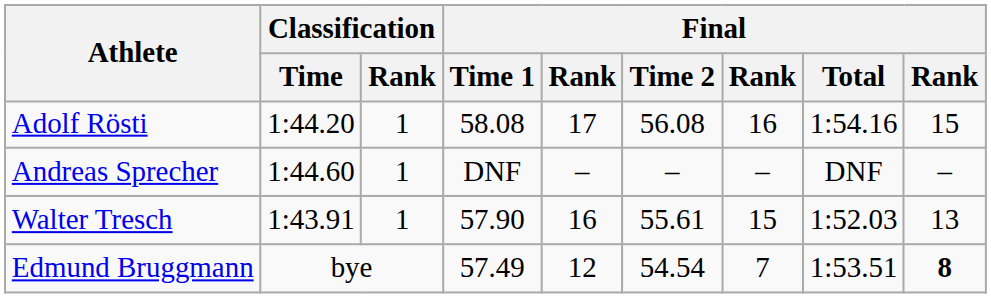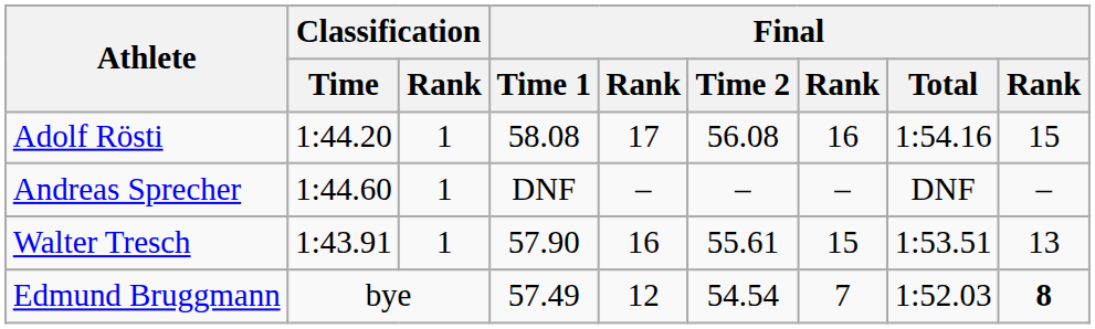 <table class="wikitable" style="font-size:90%">
 <tr>
 <th rowspan="2">Athlete</th>
 <th colspan="2">Classification</th>
 <th colspan="6">Final</th>
 </tr>
 <tr>
 <th>Time</th>
 <th>Rank</th>
 <th>Time 1</th>
 <th>Rank</th>
 <th>Time 2</th>
 <th>Rank</th>
 <th>Total</th>
 <th>Rank</th>
 </tr>
 <tr>
 <td><a href='#'>Adolf Rösti</a></td>
 <td align="center">1:44.20</td>
 <td align="center">1</td>
 <td align="center">58.08</td>
 <td align="center">17</td>
 <td align="center">56.08</td>
 <td align="center">16</td>
 <td align="center">1:54.16</td>
 <td align="center">15</td>
 </tr>
 <tr>
 <td><a href='#'>Andreas Sprecher</a></td>
 <td align="center">1:44.60</td>
 <td align="center">1</td>
 <td align="center">DNF</td>
 <td align="center">–</td>
 <td align="center">–</td>
 <td align="center">–</td>
 <td align="center">DNF</td>
 <td align="center">–</td>
 </tr>
 <tr>
 <td><a href='#'>Walter Tresch</a></td>
 <td align="center">1:43.91</td>
 <td align="center">1</td>
 <td align="center">57.90</td>
 <td align="center">16</td>
 <td align="center">55.61</td>
 <td align="center">15</td>
-<td align="center">1:52.03</td>
+<td align="center">1:53.51</td>
 <td align="center">13</td>
 </tr>
 <tr>
 <td><a href='#'>Edmund Bruggmann</a></td>
 <td colspan="2" align="center">bye</td>
 <td align="center">57.49</td>
 <td align="center">12</td>
 <td align="center">54.54</td>
 <td align="center">7</td>
-<td align="center">1:53.51</td>
+<td align="center">1:52.03</td>
 <td align="center"><strong>8</strong></td>
 </tr>
 </table>
